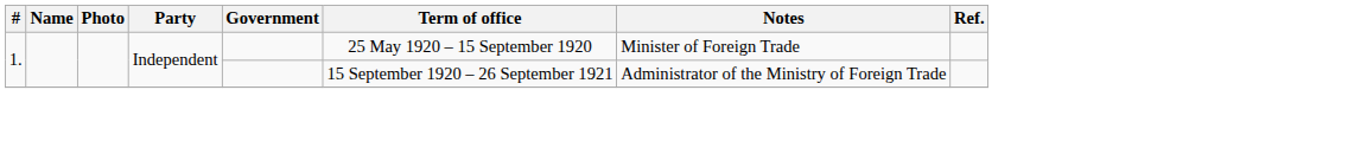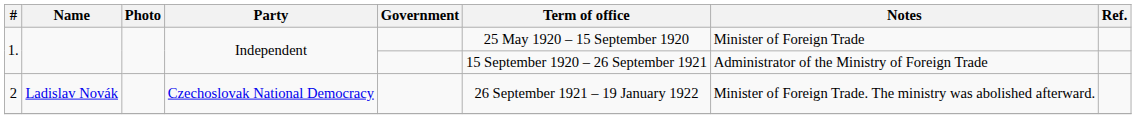 <table class="wikitable">
 <tr>
 <th>#</th>
 <th>Name</th>
 <th>Photo</th>
 <th>Party</th>
 <th>Government</th>
 <th>Term of office</th>
 <th>Notes</th>
 <th>Ref.</th>
 </tr>
 <tr>
 <td rowspan=2 align=center>1.</td>
 <td rowspan=2 align=center></td>
 <td rowspan=2></td>
 <td rowspan=2 align=center>Independent</td>
 <td align=center></td>
 <td align=center>25 May 1920 – 15 September 1920</td>
 <td>Minister of Foreign Trade</td>
 <td></td>
 </tr>
 <tr>
 <td align=center></td>
 <td align=center>15 September 1920 – 26 September 1921</td>
 <td>Administrator of the Ministry of Foreign Trade</td>
 <td></td>
 </tr>
 <tr>
+<td align=center>2</td>
+<td align="center"><a href='#'>Ladislav Novák</a></td>
+<td></td>
+<td align="center"><a href='#'>Czechoslovak National Democracy</a></td>
+<td align="center"><br><br></td>
+<td align="center">26 September 1921 – 19 January 1922</td>
+<td>Minister of Foreign Trade. The ministry was abolished afterward.</td>
+<td></td>
+</tr>
+<tr>
 </tr>
 </table>
